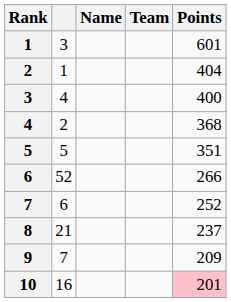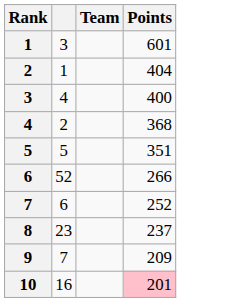 <table class="wikitable">
 <tr>
 <th scope="col">Rank</th>
 <th scope="col"></th>
-<th scope="col">Name</th>
 <th scope="col">Team</th>
 <th scope="col">Points</th>
 </tr>
 <tr>
 <th scope="row">1</th>
 <td style="text-align:center;">3</td>
 <td></td>
-<td></td>
 <td style="text-align:right;">601</td>
 </tr>
 <tr>
 <th scope="row">2</th>
 <td style="text-align:center;">1</td>
-<td></td>
 <td></td>
 <td style="text-align:right;">404</td>
 </tr>
 <tr>
 <th scope="row">3</th>
 <td style="text-align:center;">4</td>
 <td></td>
-<td></td>
 <td style="text-align:right;">400</td>
 </tr>
 <tr>
 <th scope="row">4</th>
 <td style="text-align:center;">2</td>
-<td></td>
 <td></td>
 <td style="text-align:right;">368</td>
 </tr>
 <tr>
 <th scope="row">5</th>
 <td style="text-align:center;">5</td>
 <td></td>
-<td></td>
 <td style="text-align:right;">351</td>
 </tr>
 <tr>
 <th scope="row">6</th>
 <td style="text-align:center;">52</td>
-<td></td>
 <td></td>
 <td style="text-align:right;">266</td>
 </tr>
 <tr>
 <th scope="row">7</th>
 <td style="text-align:center;">6</td>
 <td></td>
-<td></td>
 <td style="text-align:right;">252</td>
 </tr>
 <tr>
 <th scope="row">8</th>
-<td style="text-align:center;">21</td>
-<td></td>
+<td style="text-align:center;">23</td>
 <td></td>
 <td style="text-align:right;">237</td>
 </tr>
 <tr>
 <th scope="row">9</th>
 <td style="text-align:center;">7</td>
 <td></td>
-<td></td>
 <td style="text-align:right;">209</td>
 </tr>
 <tr>
 <th scope="row">10</th>
 <td style="text-align:center;">16</td>
 <td></td>
-<td></td>
 <td style="background: pink; text-align:right;">201</td>
 </tr>
 </table>
